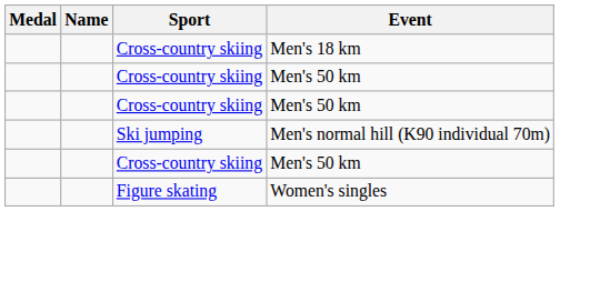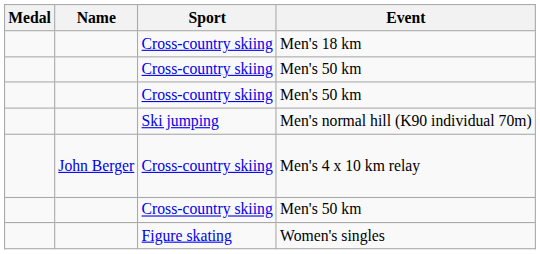 <table class="wikitable sortable" style="font-size:90%">
 <tr>
 <th>Medal</th>
 <th>Name</th>
 <th>Sport</th>
 <th>Event</th>
 </tr>
 <tr>
 <td></td>
 <td></td>
 <td><a href='#'>Cross-country skiing</a></td>
 <td>Men's 18 km</td>
 </tr>
 <tr>
 <td></td>
 <td></td>
 <td><a href='#'>Cross-country skiing</a></td>
 <td>Men's 50 km</td>
 </tr>
 <tr>
 <td></td>
 <td></td>
 <td><a href='#'>Cross-country skiing</a></td>
 <td>Men's 50 km</td>
 </tr>
 <tr>
 <td></td>
 <td></td>
 <td><a href='#'>Ski jumping</a></td>
 <td>Men's normal hill (K90 individual 70m)</td>
 </tr>
 <tr>
 <td></td>
+<td> <br> <a href='#'>John Berger</a> <br>  <br> </td>
+<td><a href='#'>Cross-country skiing</a></td>
+<td>Men's 4 x 10 km relay</td>
+</tr>
+<tr>
+<td></td>
 <td></td>
 <td><a href='#'>Cross-country skiing</a></td>
 <td>Men's 50 km</td>
 </tr>
 <tr>
 <td></td>
 <td></td>
 <td><a href='#'>Figure skating</a></td>
 <td>Women's singles</td>
 </tr>
 </table>
